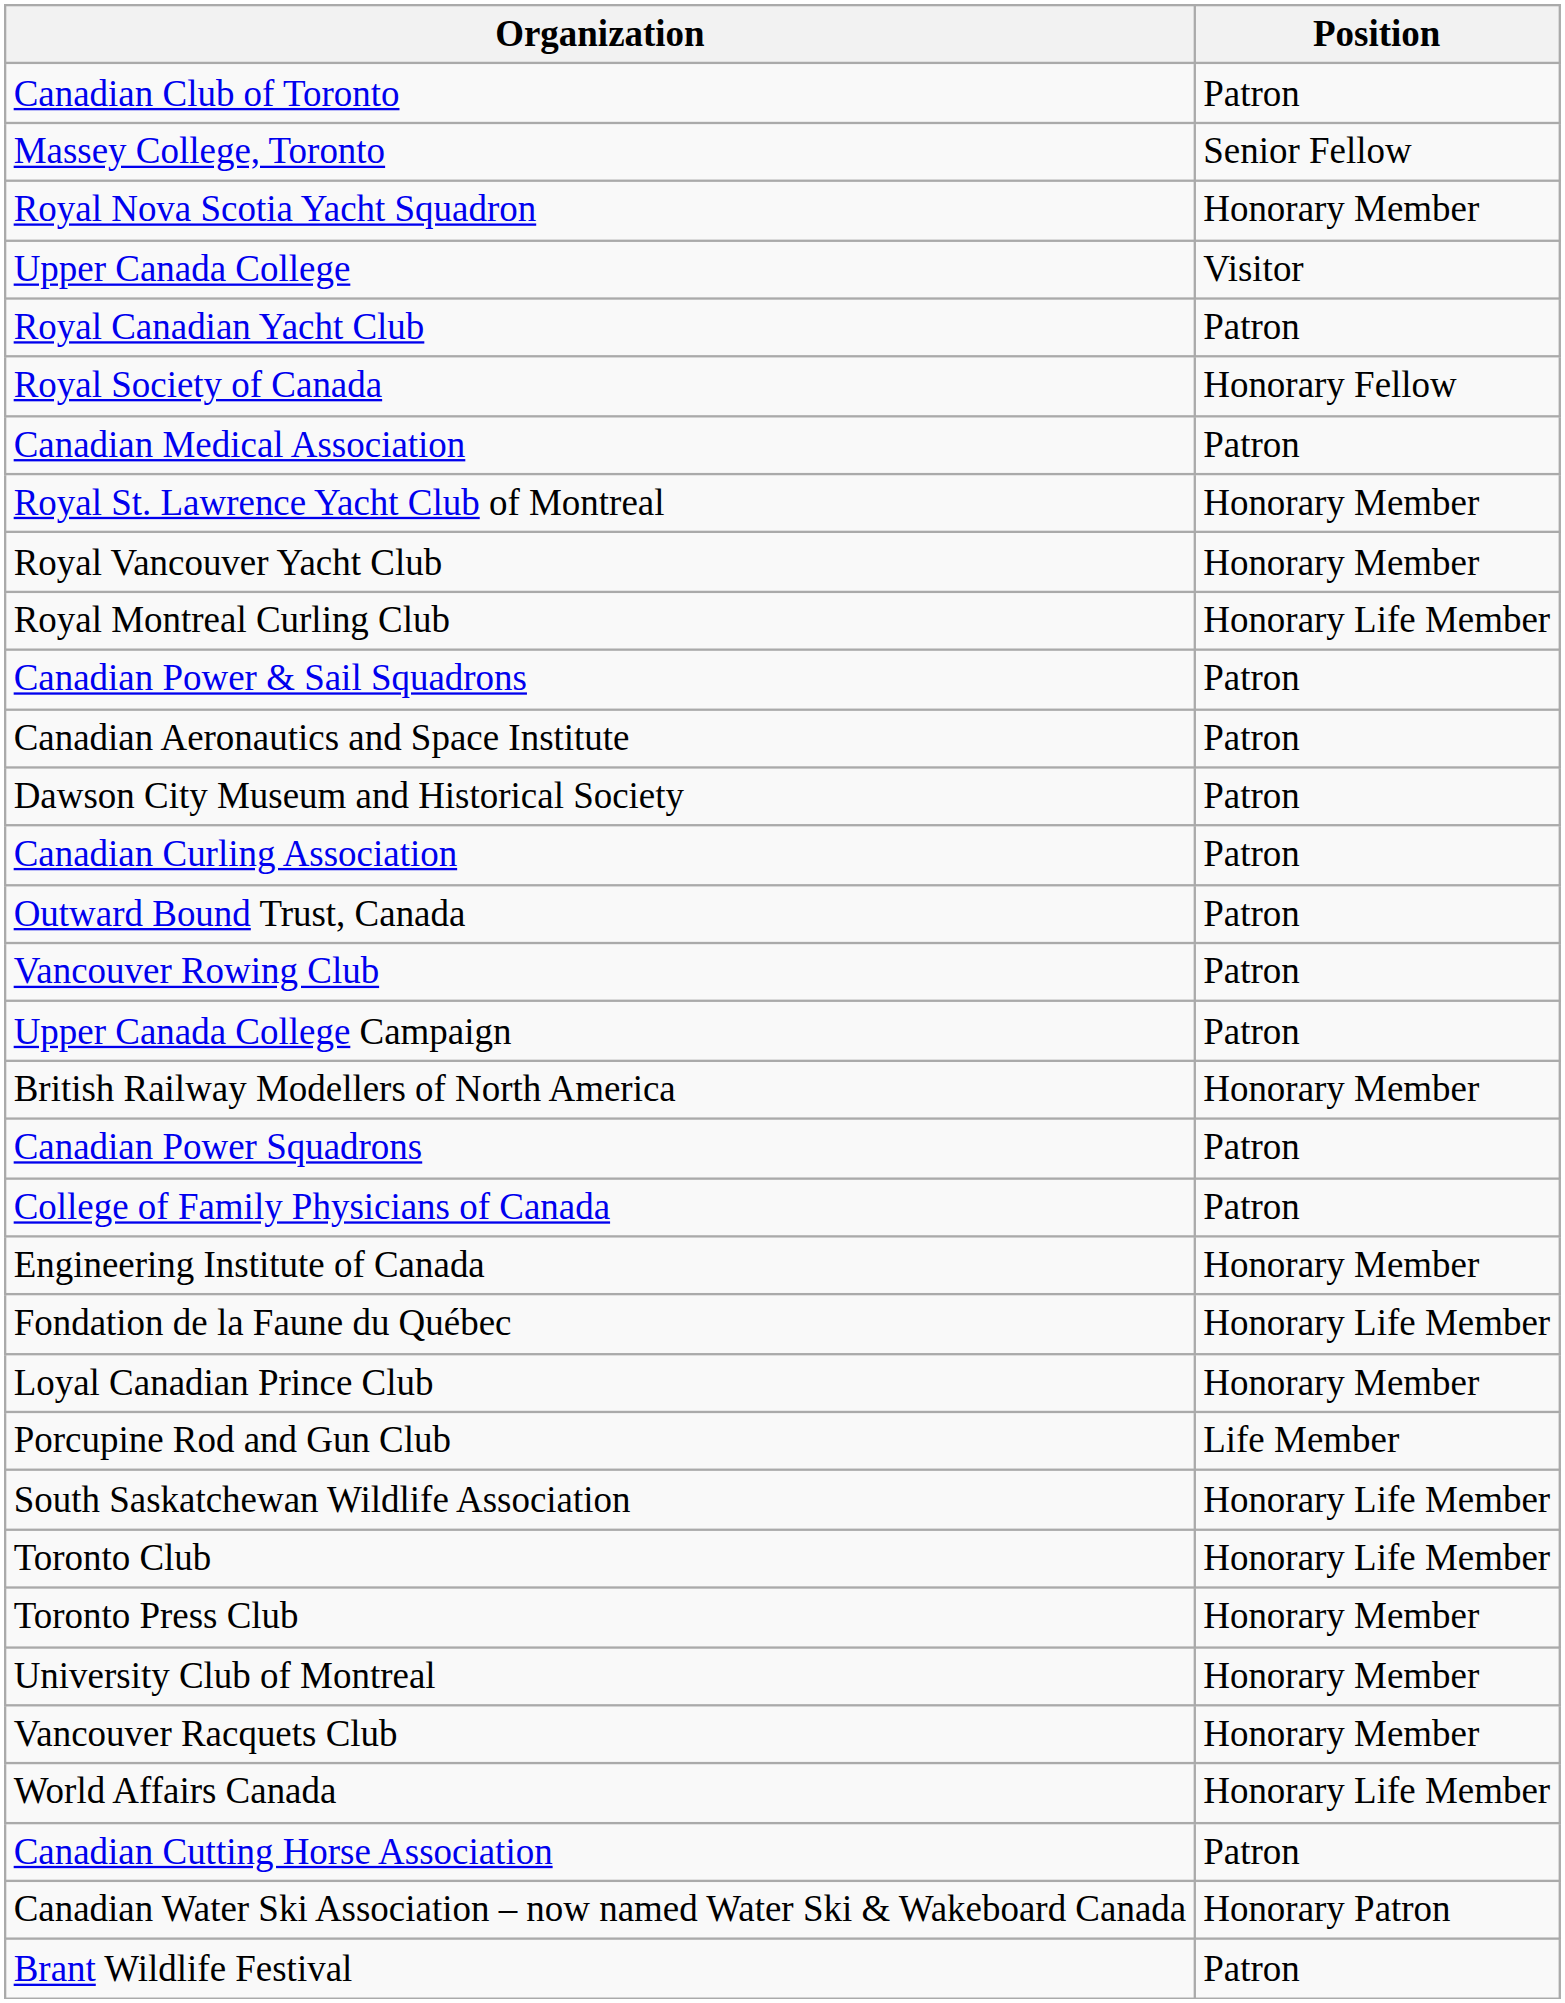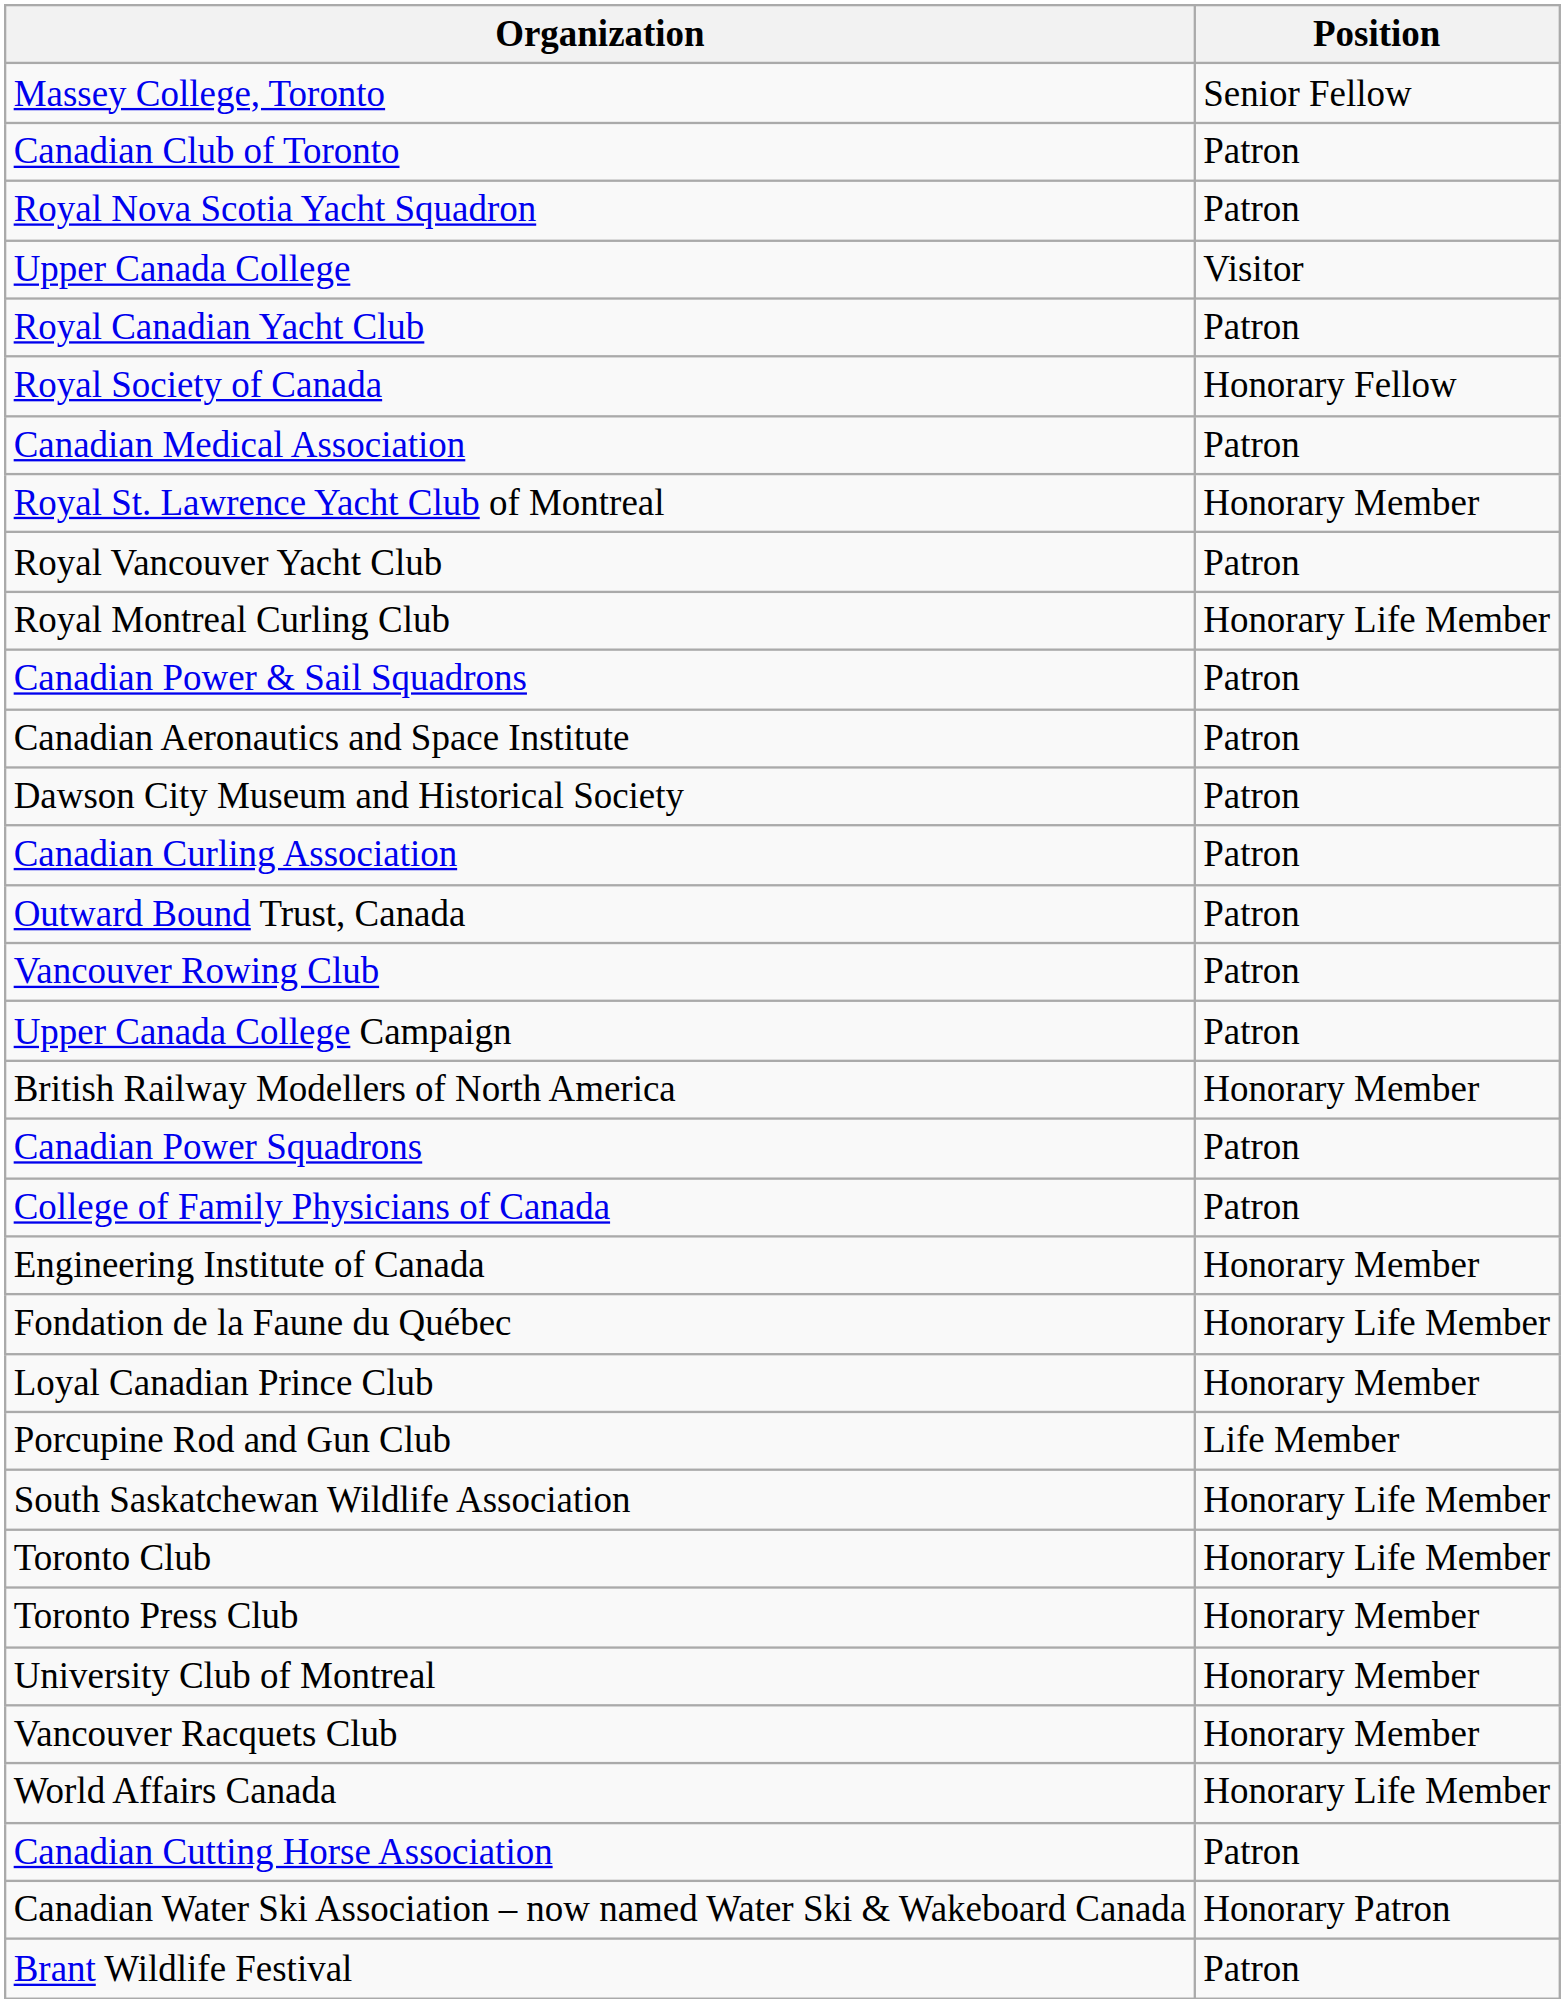 <table class="wikitable sortable">
 <tr>
 <th>Organization</th>
 <th>Position</th>
 </tr>
 <tr>
+<td><a href='#'>Massey College, Toronto</a></td>
+<td>Senior Fellow</td>
+</tr>
+<tr>
 <td><a href='#'>Canadian Club of Toronto</a></td>
 <td>Patron</td>
 </tr>
 <tr>
-<td><a href='#'>Massey College, Toronto</a></td>
-<td>Senior Fellow</td>
-</tr>
-<tr>
 <td><a href='#'>Royal Nova Scotia Yacht Squadron</a></td>
-<td>Honorary Member</td>
+<td>Patron</td>
 </tr>
 <tr>
 <td><a href='#'>Upper Canada College</a></td>
 <td>Visitor</td>
 </tr>
 <tr>
 <td><a href='#'>Royal Canadian Yacht Club</a></td>
 <td>Patron</td>
 </tr>
 <tr>
 <td><a href='#'>Royal Society of Canada</a></td>
 <td>Honorary Fellow</td>
 </tr>
 <tr>
 <td><a href='#'>Canadian Medical Association</a></td>
 <td>Patron</td>
 </tr>
 <tr>
 <td><a href='#'>Royal St. Lawrence Yacht Club</a> of Montreal</td>
 <td>Honorary Member</td>
 </tr>
 <tr>
 <td>Royal Vancouver Yacht Club</td>
-<td>Honorary Member</td>
+<td>Patron</td>
 </tr>
 <tr>
 <td>Royal Montreal Curling Club</td>
 <td>Honorary Life Member</td>
 </tr>
 <tr>
 <td><a href='#'>Canadian Power & Sail Squadrons</a></td>
 <td>Patron</td>
 </tr>
 <tr>
 <td>Canadian Aeronautics and Space Institute</td>
 <td>Patron</td>
 </tr>
 <tr>
 <td>Dawson City Museum and Historical Society</td>
 <td>Patron</td>
 </tr>
 <tr>
 <td><a href='#'>Canadian Curling Association</a></td>
 <td>Patron</td>
 </tr>
 <tr>
 <td><a href='#'>Outward Bound</a> Trust, Canada</td>
 <td>Patron</td>
 </tr>
 <tr>
 <td><a href='#'>Vancouver Rowing Club</a></td>
 <td>Patron</td>
 </tr>
 <tr>
 <td><a href='#'>Upper Canada College</a> Campaign</td>
 <td>Patron</td>
 </tr>
 <tr>
 <td>British Railway Modellers of North America</td>
 <td>Honorary Member</td>
 </tr>
 <tr>
 <td><a href='#'>Canadian Power Squadrons</a></td>
 <td>Patron</td>
 </tr>
 <tr>
 <td><a href='#'>College of Family Physicians of Canada</a></td>
 <td>Patron</td>
 </tr>
 <tr>
 <td>Engineering Institute of Canada</td>
 <td>Honorary Member</td>
 </tr>
 <tr>
 <td>Fondation de la Faune du Québec</td>
 <td>Honorary Life Member</td>
 </tr>
 <tr>
 <td>Loyal Canadian Prince Club</td>
 <td>Honorary Member</td>
 </tr>
 <tr>
 <td>Porcupine Rod and Gun Club</td>
 <td>Life Member</td>
 </tr>
 <tr>
 <td>South Saskatchewan Wildlife Association</td>
 <td>Honorary Life Member</td>
 </tr>
 <tr>
 <td>Toronto Club</td>
 <td>Honorary Life Member</td>
 </tr>
 <tr>
 <td>Toronto Press Club</td>
 <td>Honorary Member</td>
 </tr>
 <tr>
 <td>University Club of Montreal</td>
 <td>Honorary Member</td>
 </tr>
 <tr>
 <td>Vancouver Racquets Club</td>
 <td>Honorary Member</td>
 </tr>
 <tr>
 <td>World Affairs Canada</td>
 <td>Honorary Life Member</td>
 </tr>
 <tr>
 <td><a href='#'>Canadian Cutting Horse Association</a></td>
 <td>Patron</td>
 </tr>
 <tr>
 <td>Canadian Water Ski Association – now named Water Ski & Wakeboard Canada</td>
 <td>Honorary Patron</td>
 </tr>
 <tr>
 <td><a href='#'>Brant</a> Wildlife Festival</td>
 <td>Patron</td>
 </tr>
 </table>
